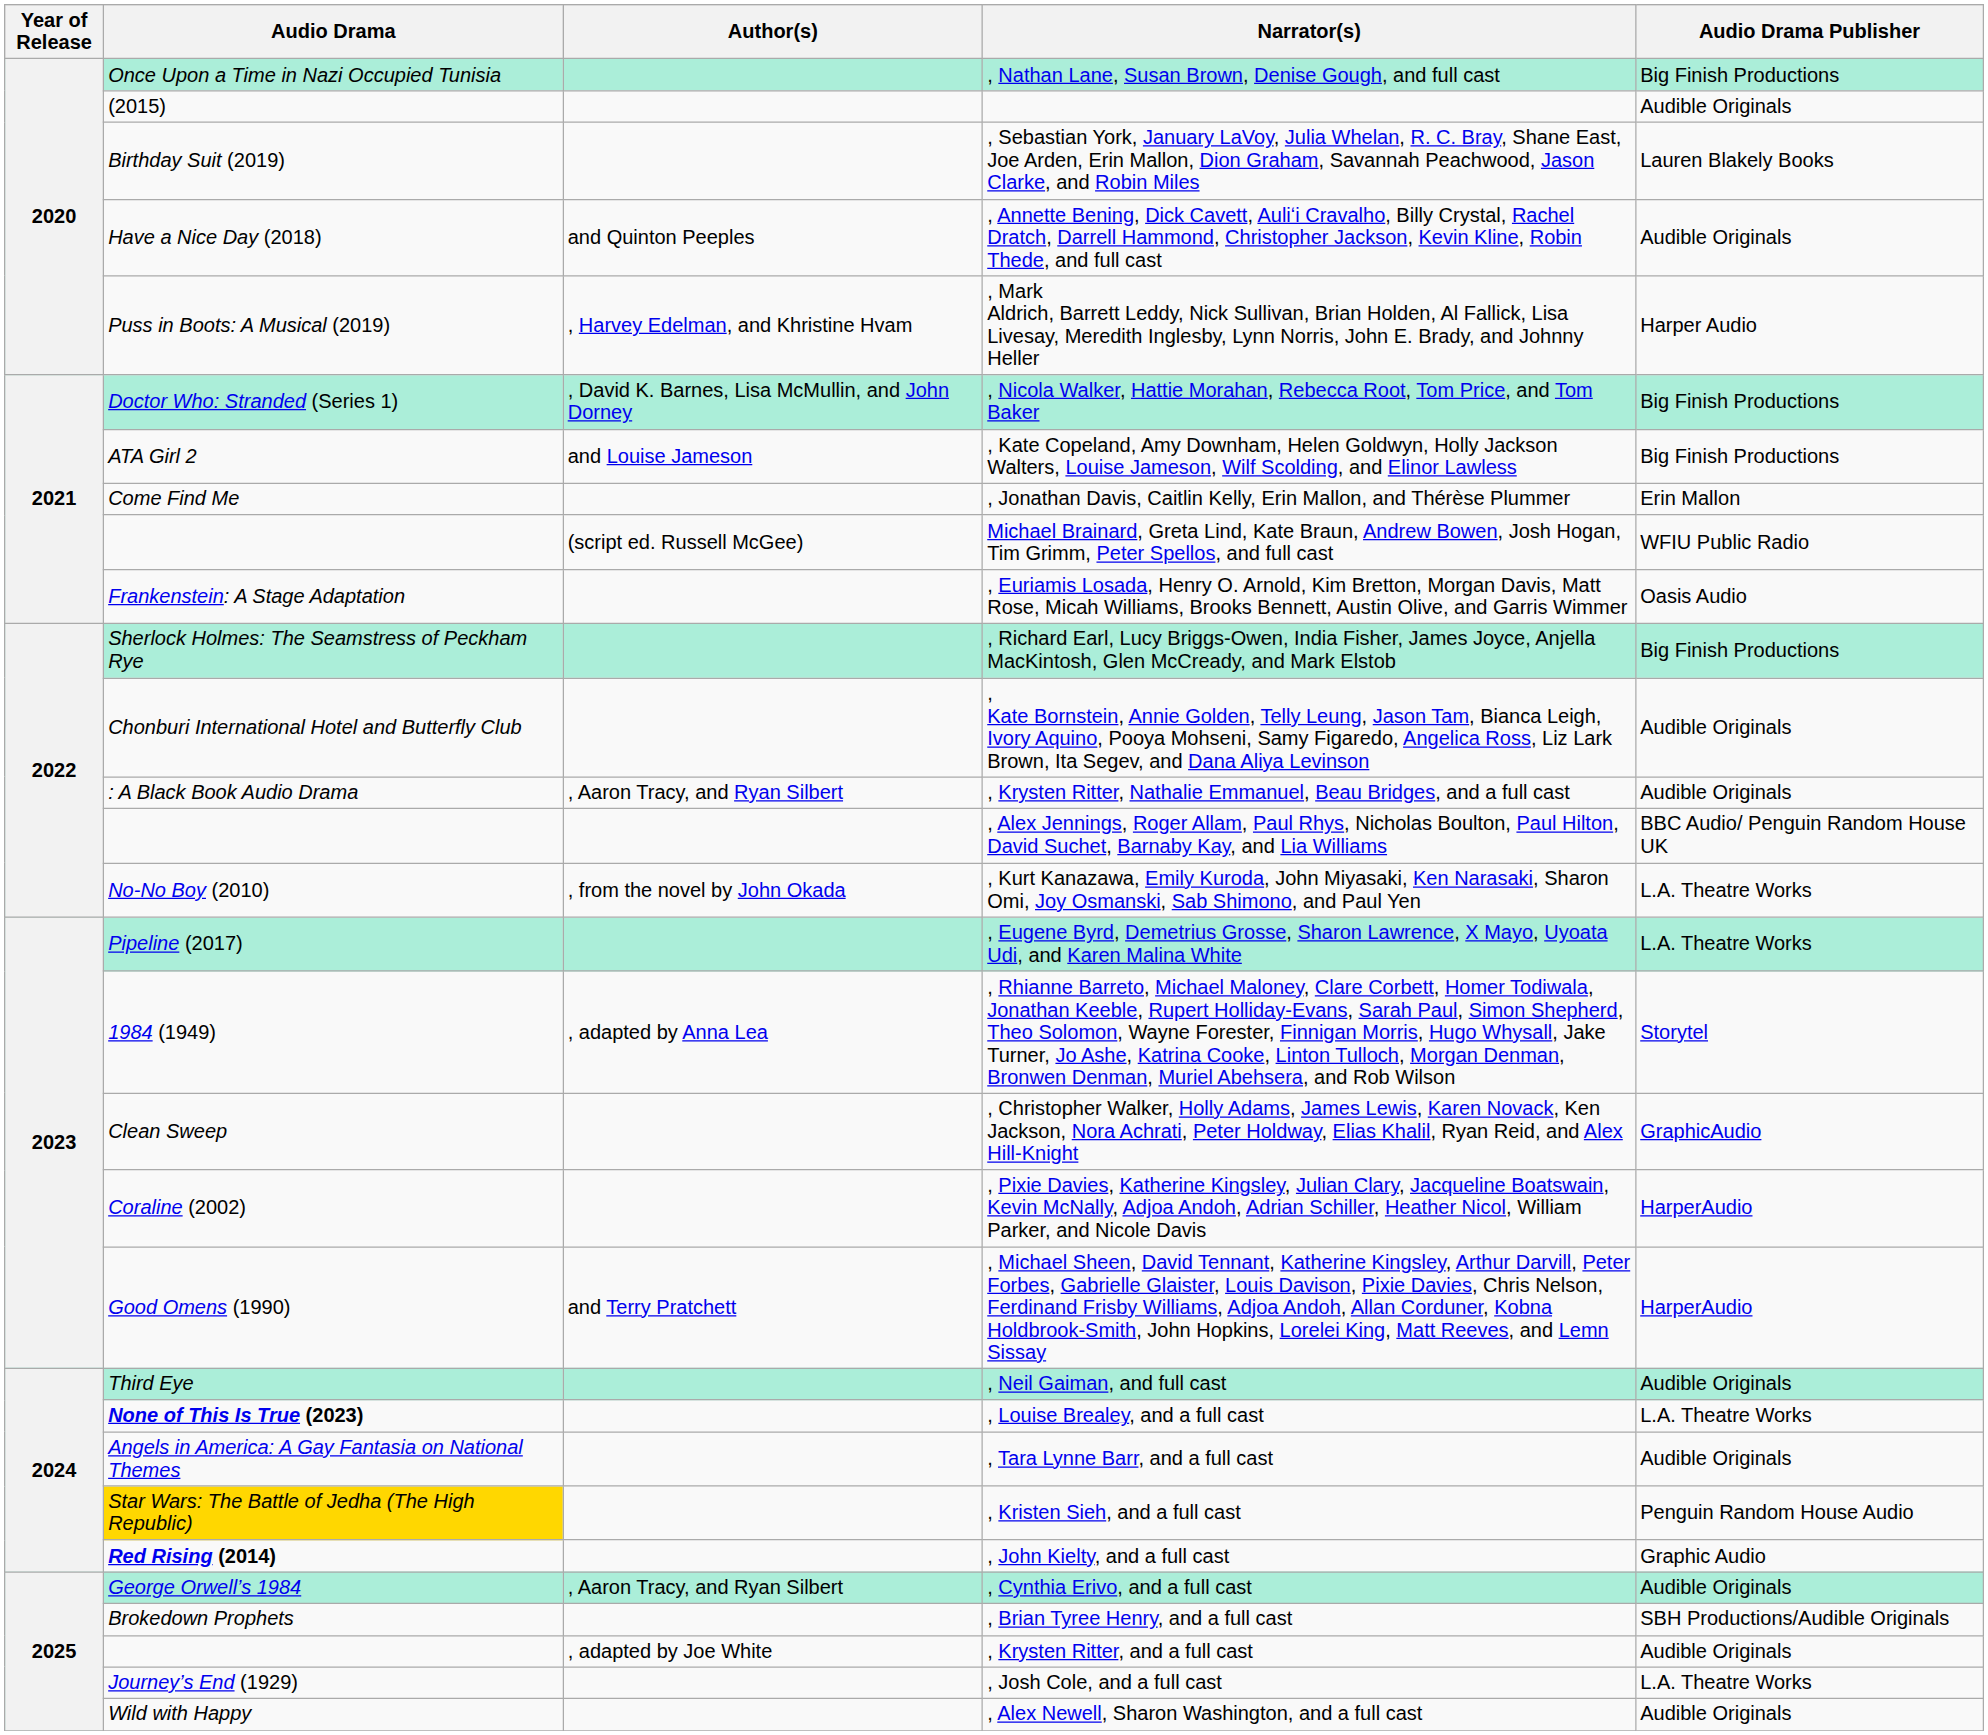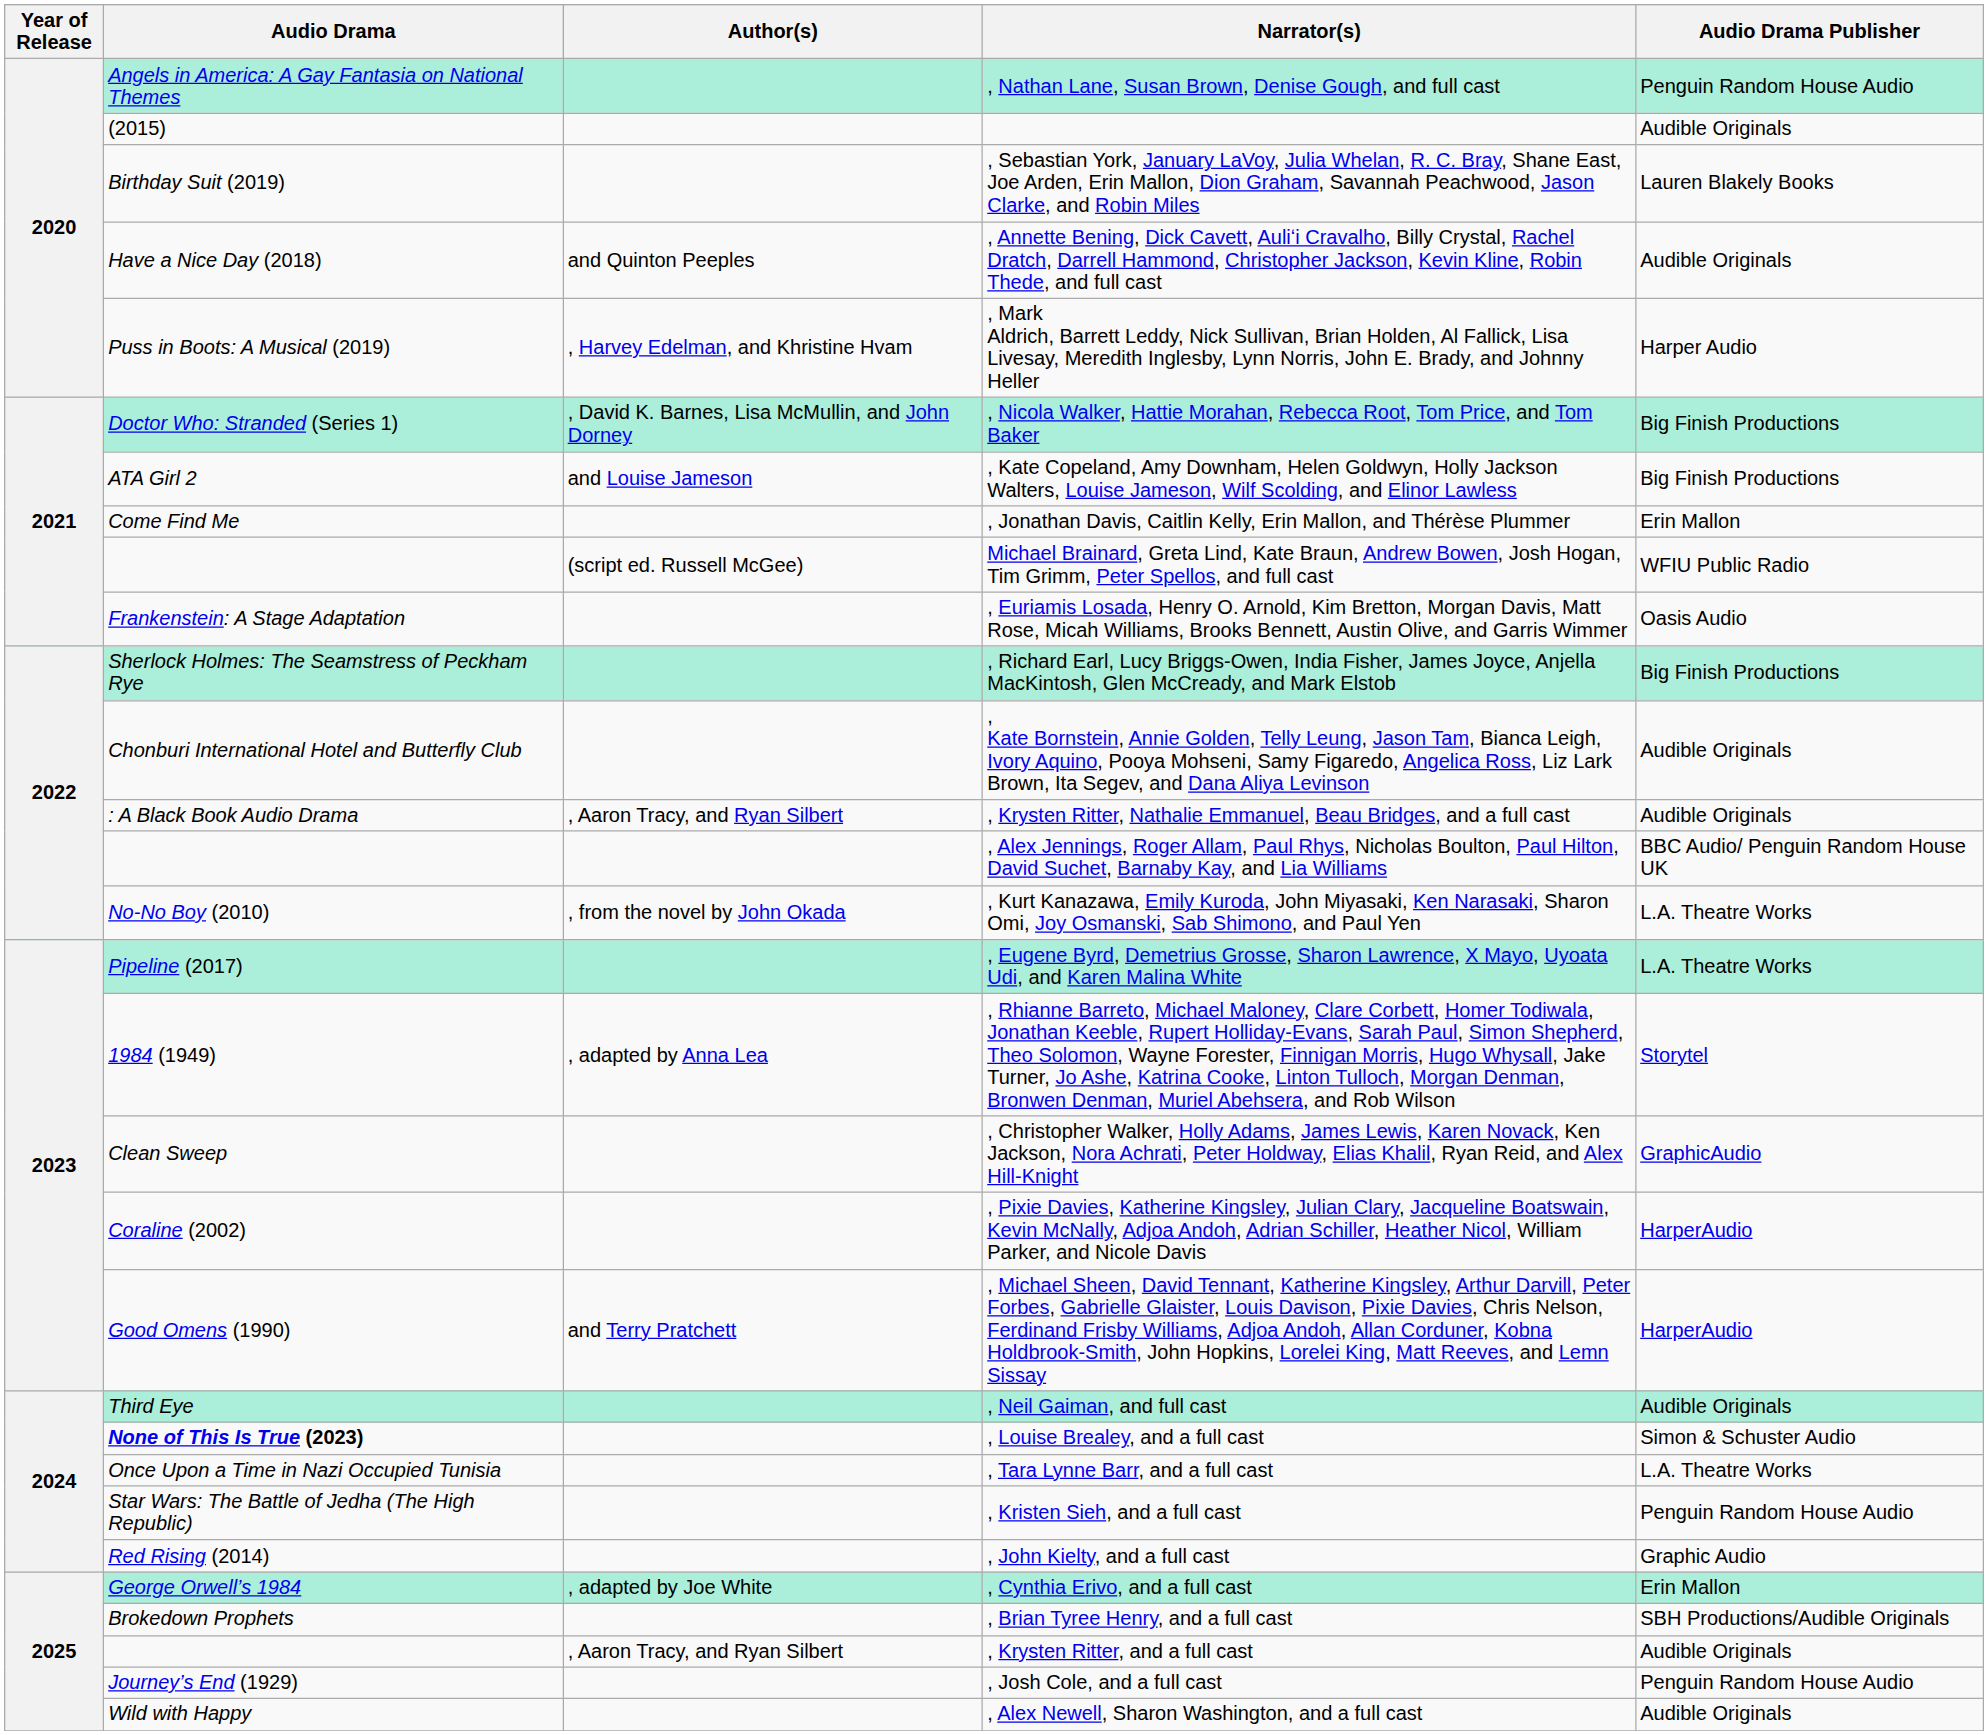 <table class="wikitable sortable mw-collapsible" style="width:100%">
 <tr bgcolor="#bebebe">
 <th width="5%">Year of Release</th>
 <th>Audio Drama</th>
 <th>Author(s)</th>
 <th width="33%">Narrator(s)</th>
 <th>Audio Drama Publisher</th>
 </tr>
 <tr style="background:#ABEED9">
 <th rowspan="5">2020<br></th>
-<td><em>Once Upon a Time in Nazi Occupied Tunisia</em></td>
+<td><em><a href='#'>Angels in America: A Gay Fantasia on National Themes</a></em></td>
 <td></td>
 <td>, <a href='#'>Nathan Lane</a>, <a href='#'>Susan Brown</a>, <a href='#'>Denise Gough</a>, and full cast</td>
-<td>Big Finish Productions</td>
+<td>Penguin Random House Audio</td>
 </tr>
 <tr>
 <td><em></em> (2015)</td>
 <td></td>
 <td></td>
 <td>Audible Originals</td>
 </tr>
 <tr>
 <td><em>Birthday Suit</em> (2019)</td>
 <td></td>
 <td>, Sebastian York, <a href='#'>January LaVoy</a>, <a href='#'>Julia Whelan</a>, <a href='#'>R. C. Bray</a>, Shane East, Joe Arden, Erin Mallon, <a href='#'>Dion Graham</a>, Savannah Peachwood, <a href='#'>Jason Clarke</a>, and <a href='#'>Robin Miles</a></td>
 <td>Lauren Blakely Books</td>
 </tr>
 <tr>
 <td><em>Have a Nice Day</em> (2018)</td>
 <td> and Quinton Peeples</td>
 <td>, <a href='#'>Annette Bening</a>, <a href='#'>Dick Cavett</a>, <a href='#'>Auliʻi Cravalho</a>, Billy Crystal, <a href='#'>Rachel Dratch</a>, <a href='#'>Darrell Hammond</a>, <a href='#'>Christopher Jackson</a>, <a href='#'>Kevin Kline</a>, <a href='#'>Robin Thede</a>, and full cast</td>
 <td>Audible Originals</td>
 </tr>
 <tr>
 <td><em>Puss in Boots: A Musical</em> (2019)</td>
 <td>, <a href='#'>Harvey Edelman</a>, and Khristine Hvam</td>
 <td>, Mark<br>Aldrich, Barrett Leddy, Nick Sullivan, Brian Holden, Al Fallick, Lisa Livesay, Meredith Inglesby, Lynn Norris, John E. Brady, and Johnny Heller</td>
 <td>Harper Audio</td>
 </tr>
 <tr style="background:#ABEED9">
 <th rowspan="5">2021<br></th>
 <td><em><a href='#'>Doctor Who: Stranded</a></em> (Series 1)</td>
 <td>, David K. Barnes, Lisa McMullin, and <a href='#'>John Dorney</a></td>
 <td>, <a href='#'>Nicola Walker</a>, <a href='#'>Hattie Morahan</a>, <a href='#'>Rebecca Root</a>, <a href='#'>Tom Price</a>, and <a href='#'>Tom Baker</a></td>
 <td>Big Finish Productions</td>
 </tr>
 <tr>
 <td><em>ATA Girl 2</em></td>
 <td>and <a href='#'>Louise Jameson</a></td>
 <td>, Kate Copeland, Amy Downham, Helen Goldwyn, Holly Jackson Walters, <a href='#'>Louise Jameson</a>, <a href='#'>Wilf Scolding</a>, and <a href='#'>Elinor Lawless</a></td>
 <td>Big Finish Productions</td>
 </tr>
 <tr>
 <td><em>Come Find Me</em></td>
 <td></td>
 <td>, Jonathan Davis, Caitlin Kelly, Erin Mallon, and Thérèse Plummer</td>
 <td>Erin Mallon</td>
 </tr>
 <tr>
 <td><em></em></td>
 <td>(script ed. Russell McGee)</td>
 <td><a href='#'>Michael Brainard</a>, Greta Lind, Kate Braun, <a href='#'>Andrew Bowen</a>, Josh Hogan, Tim Grimm, <a href='#'>Peter Spellos</a>, and full cast</td>
 <td>WFIU Public Radio</td>
 </tr>
 <tr>
 <td><em><a href='#'>Frankenstein</a>: A Stage Adaptation</em></td>
 <td></td>
 <td>, <a href='#'>Euriamis Losada</a>, Henry O. Arnold, Kim Bretton, Morgan Davis, Matt Rose, Micah Williams, Brooks Bennett, Austin Olive, and Garris Wimmer</td>
 <td>Oasis Audio</td>
 </tr>
 <tr style="background:#ABEED9">
 <th rowspan="5">2022<br></th>
 <td><em>Sherlock Holmes: The Seamstress of Peckham Rye</em></td>
 <td></td>
 <td>, Richard Earl, Lucy Briggs-Owen, India Fisher, James Joyce, Anjella MacKintosh, Glen McCready, and Mark Elstob</td>
 <td>Big Finish Productions</td>
 </tr>
 <tr>
 <td><em>Chonburi International Hotel and Butterfly Club</em></td>
 <td></td>
 <td>,<br><a href='#'>Kate Bornstein</a>, <a href='#'>Annie Golden</a>, <a href='#'>Telly Leung</a>, <a href='#'>Jason Tam</a>, Bianca Leigh, <a href='#'>Ivory Aquino</a>, Pooya Mohseni, Samy Figaredo, <a href='#'>Angelica Ross</a>, Liz Lark Brown, Ita Segev, and <a href='#'>Dana Aliya Levinson</a></td>
 <td>Audible Originals</td>
 </tr>
 <tr>
 <td><em>: A Black Book Audio Drama</em></td>
 <td>, Aaron Tracy, and <a href='#'>Ryan Silbert</a></td>
 <td>, <a href='#'>Krysten Ritter</a>, <a href='#'>Nathalie Emmanuel</a>, <a href='#'>Beau Bridges</a>, and a full cast</td>
 <td>Audible Originals</td>
 </tr>
 <tr>
 <td><em></em></td>
 <td></td>
 <td>, <a href='#'>Alex Jennings</a>, <a href='#'>Roger Allam</a>, <a href='#'>Paul Rhys</a>, Nicholas Boulton, <a href='#'>Paul Hilton</a>, <a href='#'>David Suchet</a>, <a href='#'>Barnaby Kay</a>, and <a href='#'>Lia Williams</a></td>
 <td>BBC Audio/ Penguin Random House UK</td>
 </tr>
 <tr>
 <td><em><a href='#'>No-No Boy</a></em> (2010)</td>
 <td>, from the novel by <a href='#'>John Okada</a></td>
 <td>, Kurt Kanazawa, <a href='#'>Emily Kuroda</a>, John Miyasaki, <a href='#'>Ken Narasaki</a>, Sharon Omi, <a href='#'>Joy Osmanski</a>, <a href='#'>Sab Shimono</a>, and Paul Yen</td>
 <td>L.A. Theatre Works</td>
 </tr>
 <tr style="background:#ABEED9">
 <th rowspan="5">2023<br></th>
 <td><em><a href='#'>Pipeline</a></em> (2017)</td>
 <td></td>
 <td>, <a href='#'>Eugene Byrd</a>, <a href='#'>Demetrius Grosse</a>, <a href='#'>Sharon Lawrence</a>, <a href='#'>X Mayo</a>, <a href='#'>Uyoata Udi</a>, and <a href='#'>Karen Malina White</a></td>
 <td>L.A. Theatre Works</td>
 </tr>
 <tr>
 <td><a href='#'><em>1984</em></a> (1949)</td>
 <td>, adapted by <a href='#'>Anna Lea</a></td>
 <td>, <a href='#'>Rhianne Barreto</a>, <a href='#'>Michael Maloney</a>, <a href='#'>Clare Corbett</a>, <a href='#'>Homer Todiwala</a>, <a href='#'>Jonathan Keeble</a>, <a href='#'>Rupert Holliday-Evans</a>, <a href='#'>Sarah Paul</a>, <a href='#'>Simon Shepherd</a>, <a href='#'>Theo Solomon</a>, Wayne Forester, <a href='#'>Finnigan Morris</a>, <a href='#'>Hugo Whysall</a>, Jake Turner, <a href='#'>Jo Ashe</a>, <a href='#'>Katrina Cooke</a>, <a href='#'>Linton Tulloch</a>, <a href='#'>Morgan Denman</a>, <a href='#'>Bronwen Denman</a>, <a href='#'>Muriel Abehsera</a>, and Rob Wilson</td>
 <td><a href='#'>Storytel</a></td>
 </tr>
 <tr>
 <td><em>Clean Sweep</em></td>
 <td></td>
 <td>, Christopher Walker, <a href='#'>Holly Adams</a>, <a href='#'>James Lewis</a>, <a href='#'>Karen Novack</a>, Ken Jackson, <a href='#'>Nora Achrati</a>, <a href='#'>Peter Holdway</a>, <a href='#'>Elias Khalil</a>, Ryan Reid, and <a href='#'>Alex Hill-Knight</a></td>
 <td><a href='#'>GraphicAudio</a></td>
 </tr>
 <tr>
 <td><em><a href='#'>Coraline</a></em> (2002)</td>
 <td></td>
 <td>, <a href='#'>Pixie Davies</a>, <a href='#'>Katherine Kingsley</a>, <a href='#'>Julian Clary</a>, <a href='#'>Jacqueline Boatswain</a>, <a href='#'>Kevin McNally</a>, <a href='#'>Adjoa Andoh</a>, <a href='#'>Adrian Schiller</a>, <a href='#'>Heather Nicol</a>, William Parker, and Nicole Davis</td>
 <td><a href='#'>HarperAudio</a></td>
 </tr>
 <tr>
 <td><em><a href='#'>Good Omens</a></em> (1990)</td>
 <td> and <a href='#'>Terry Pratchett</a></td>
 <td>, <a href='#'>Michael Sheen</a>, <a href='#'>David Tennant</a>, <a href='#'>Katherine Kingsley</a>, <a href='#'>Arthur Darvill</a>, <a href='#'>Peter Forbes</a>, <a href='#'>Gabrielle Glaister</a>, <a href='#'>Louis Davison</a>, <a href='#'>Pixie Davies</a>, Chris Nelson, <a href='#'>Ferdinand Frisby Williams</a>, <a href='#'>Adjoa Andoh</a>, <a href='#'>Allan Corduner</a>, <a href='#'>Kobna Holdbrook-Smith</a>, John Hopkins, <a href='#'>Lorelei King</a>, <a href='#'>Matt Reeves</a>, and <a href='#'>Lemn Sissay</a></td>
 <td><a href='#'>HarperAudio</a></td>
 </tr>
 <tr style="background:#ABEED9">
 <th rowspan="5">2024<br></th>
 <td><em>Third Eye</em></td>
 <td></td>
 <td>, <a href='#'>Neil Gaiman</a>, and full cast</td>
 <td>Audible Originals</td>
 </tr>
 <tr>
 <td><strong><em><a href='#'>None of This Is True</a></em> (2023)</strong></td>
 <td></td>
 <td>, <a href='#'>Louise Brealey</a>, and a full cast</td>
+<td>Simon & Schuster Audio</td>
+</tr>
+<tr>
+<td><em>Once Upon a Time in Nazi Occupied Tunisia</em></td>
+<td></td>
+<td>, <a href='#'>Tara Lynne Barr</a>, and a full cast</td>
 <td>L.A. Theatre Works</td>
 </tr>
 <tr>
-<td><em><a href='#'>Angels in America: A Gay Fantasia on National Themes</a></em></td>
-<td></td>
-<td>, <a href='#'>Tara Lynne Barr</a>, and a full cast</td>
-<td>Audible Originals</td>
-</tr>
-<tr>
-<td style="background: gold;"><em>Star Wars: The Battle of Jedha (The High Republic)</em></td>
+<td><em>Star Wars: The Battle of Jedha (The High Republic)</em></td>
 <td></td>
 <td>, <a href='#'>Kristen Sieh</a>, and a full cast</td>
 <td>Penguin Random House Audio</td>
 </tr>
 <tr>
-<td><strong><em><a href='#'>Red Rising</a></em> (2014)</strong></td>
+<td><em><a href='#'>Red Rising</a></em> (2014)</td>
 <td></td>
 <td>, <a href='#'>John Kielty</a>, and a full cast</td>
 <td>Graphic Audio</td>
 </tr>
 <tr style="background:#ABEED9">
 <th rowspan="5">2025<br></th>
 <td><em><a href='#'>George Orwell’s 1984</a></em></td>
-<td>, Aaron Tracy, and Ryan Silbert</td>
+<td>, adapted by Joe White</td>
 <td>, <a href='#'>Cynthia Erivo</a>, and a full cast</td>
-<td>Audible Originals</td>
+<td>Erin Mallon</td>
 </tr>
 <tr>
 <td><em>Brokedown Prophets</em></td>
 <td></td>
 <td>, <a href='#'>Brian Tyree Henry</a>, and a full cast</td>
 <td>SBH Productions/Audible Originals</td>
 </tr>
 <tr>
 <td><em></em></td>
-<td>, adapted by Joe White</td>
+<td>, Aaron Tracy, and Ryan Silbert</td>
 <td>, <a href='#'>Krysten Ritter</a>, and a full cast</td>
 <td>Audible Originals</td>
 </tr>
 <tr>
 <td><em><a href='#'>Journey’s End</a></em> (1929)</td>
 <td></td>
 <td>, Josh Cole, and a full cast</td>
-<td>L.A. Theatre Works</td>
+<td>Penguin Random House Audio</td>
 </tr>
 <tr>
 <td><em>Wild with Happy</em></td>
 <td></td>
 <td>, <a href='#'>Alex Newell</a>, Sharon Washington, and a full cast</td>
 <td>Audible Originals</td>
 </tr>
 </table>
